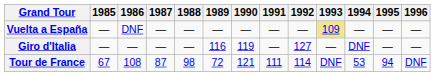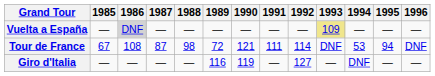 <table class="wikitable plainrowheaders">
 <tr>
 <th scope="col"><a href='#'>Grand Tour</a></th>
 <th scope="col">1985</th>
 <th scope="col">1986</th>
 <th scope="col">1987</th>
 <th scope="col">1988</th>
 <th scope="col">1989</th>
 <th scope="col">1990</th>
 <th scope="col">1991</th>
 <th scope="col">1992</th>
 <th scope="col">1993</th>
 <th scope="col">1994</th>
 <th scope="col">1995</th>
 <th scope="col">1996</th>
 </tr>
 <tr style="text-align:center;">
 <th scope="row"> <a href='#'>Vuelta a España</a></th>
 <td>—</td>
-<td style="text-align:center;"><a href='#'>DNF</a></td>
+<td style="background: lightgrey; text-align:center;"><a href='#'>DNF</a></td>
 <td>—</td>
 <td>—</td>
 <td>—</td>
 <td>—</td>
 <td>—</td>
 <td>—</td>
 <td style="background: khaki; text-align:center;"><a href='#'>109</a></td>
 <td>—</td>
-<td>—</td>
-<td>—</td>
-</tr>
-<tr style="text-align:center;">
-<th scope="row"> <a href='#'>Giro d'Italia</a></th>
-<td>—</td>
-<td>—</td>
-<td>—</td>
-<td>—</td>
-<td style="text-align:center;"><a href='#'>116</a></td>
-<td style="text-align:center;"><a href='#'>119</a></td>
-<td>—</td>
-<td style="text-align:center;"><a href='#'>127</a></td>
-<td>—</td>
-<td style="text-align:center;"><a href='#'>DNF</a></td>
 <td>—</td>
 <td>—</td>
 </tr>
 <tr style="text-align:center;">
 <th scope="row"> <a href='#'>Tour de France</a></th>
 <td style="text-align:center;"><a href='#'>67</a></td>
 <td style="text-align:center;"><a href='#'>108</a></td>
 <td style="text-align:center;"><a href='#'>87</a></td>
 <td style="text-align:center;"><a href='#'>98</a></td>
 <td style="text-align:center;"><a href='#'>72</a></td>
 <td style="text-align:center;"><a href='#'>121</a></td>
 <td style="text-align:center;"><a href='#'>111</a></td>
 <td style="text-align:center;"><a href='#'>114</a></td>
 <td style="text-align:center;"><a href='#'>DNF</a></td>
 <td style="text-align:center;"><a href='#'>53</a></td>
 <td style="text-align:center;"><a href='#'>94</a></td>
 <td style="text-align:center;"><a href='#'>DNF</a></td>
 </tr>
+<tr style="text-align:center;">
+<th scope="row"> <a href='#'>Giro d'Italia</a></th>
+<td>—</td>
+<td>—</td>
+<td>—</td>
+<td>—</td>
+<td style="text-align:center;"><a href='#'>116</a></td>
+<td style="text-align:center;"><a href='#'>119</a></td>
+<td>—</td>
+<td style="text-align:center;"><a href='#'>127</a></td>
+<td>—</td>
+<td style="text-align:center;"><a href='#'>DNF</a></td>
+<td>—</td>
+<td>—</td>
+</tr>
 </table>
